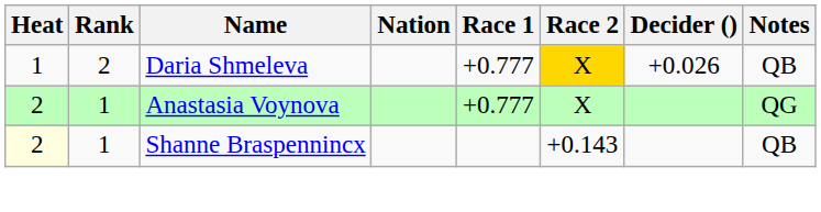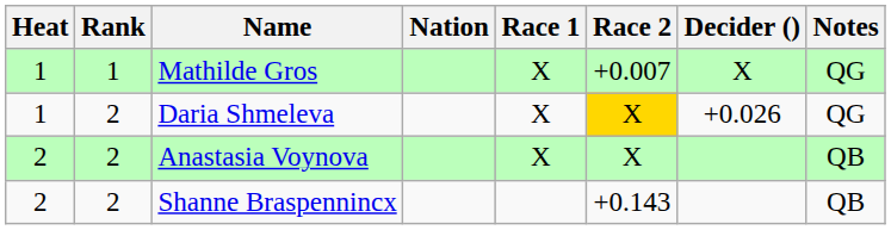 <table class="wikitable sortable" style="text-align:center">
 <tr>
 <th>Heat</th>
 <th>Rank</th>
 <th>Name</th>
 <th>Nation</th>
 <th>Race 1</th>
 <th>Race 2</th>
 <th>Decider ()</th>
 <th>Notes</th>
 </tr>
+<tr bgcolor=bbffbb>
+<td>1</td>
+<td>1</td>
+<td align=left><a href='#'>Mathilde Gros</a></td>
+<td align=left></td>
+<td>X</td>
+<td>+0.007</td>
+<td>X</td>
+<td>QG</td>
+</tr>
 <tr>
 <td>1</td>
 <td>2</td>
 <td align=left><a href='#'>Daria Shmeleva</a></td>
 <td align=left></td>
-<td>+0.777</td>
+<td>X</td>
 <td style="background: gold;">X</td>
 <td>+0.026</td>
-<td>QB</td>
+<td>QG</td>
 </tr>
 <tr bgcolor=bbffbb>
 <td>2</td>
-<td>1</td>
+<td>2</td>
 <td align=left><a href='#'>Anastasia Voynova</a></td>
 <td align=left></td>
-<td>+0.777</td>
+<td>X</td>
 <td>X</td>
 <td></td>
-<td>QG</td>
+<td>QB</td>
 </tr>
 <tr>
-<td style="background: lightyellow;">2</td>
-<td>1</td>
+<td>2</td>
+<td>2</td>
 <td align=left><a href='#'>Shanne Braspennincx</a></td>
 <td align=left></td>
 <td></td>
 <td>+0.143</td>
 <td></td>
 <td>QB</td>
 </tr>
 </table>
